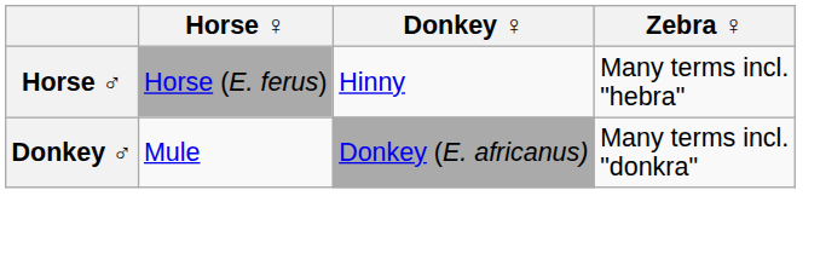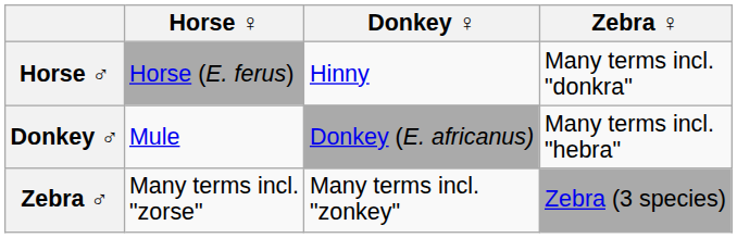 <table class="wikitable">
 <tr>
 <th></th>
 <th>Horse ♀</th>
 <th>Donkey ♀</th>
 <th>Zebra ♀</th>
 </tr>
 <tr>
 <th>Horse ♂</th>
 <td style="background: #AAA;"><a href='#'>Horse</a> (<em>E. ferus</em>)</td>
 <td><a href='#'>Hinny</a></td>
-<td>Many terms incl.<br>"hebra"</td>
+<td>Many terms incl.<br>"donkra"</td>
 </tr>
 <tr>
 <th>Donkey ♂</th>
 <td><a href='#'>Mule</a></td>
 <td style="background: #AAA;"><a href='#'>Donkey</a> (<em>E. africanus)</em></td>
-<td>Many terms incl.<br>"donkra"</td>
+<td>Many terms incl.<br>"hebra"</td>
+</tr>
+<tr>
+<th>Zebra ♂</th>
+<td>Many terms incl.<br>"zorse"</td>
+<td>Many terms incl.<br>"zonkey"</td>
+<td style="background: #AAA;"><a href='#'>Zebra</a> (3 species)</td>
 </tr>
 </table>
